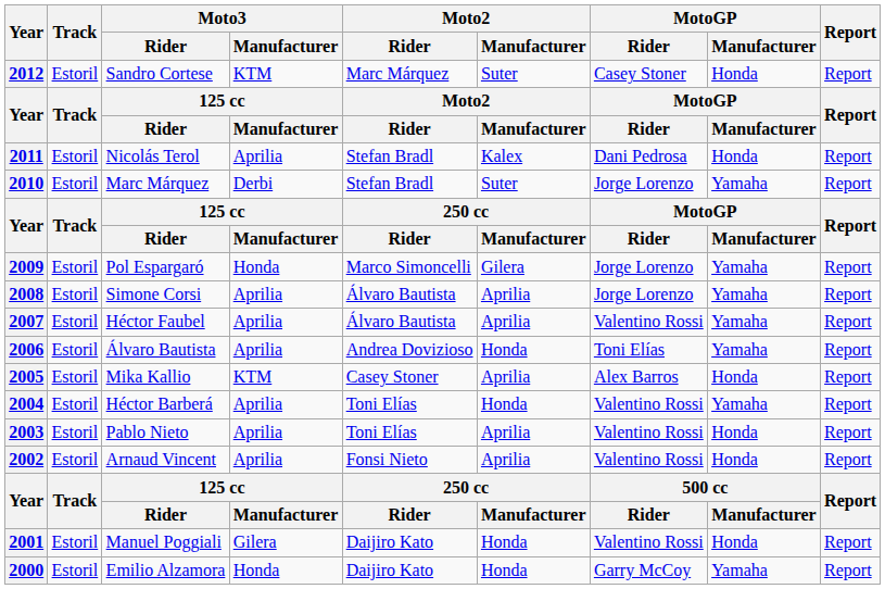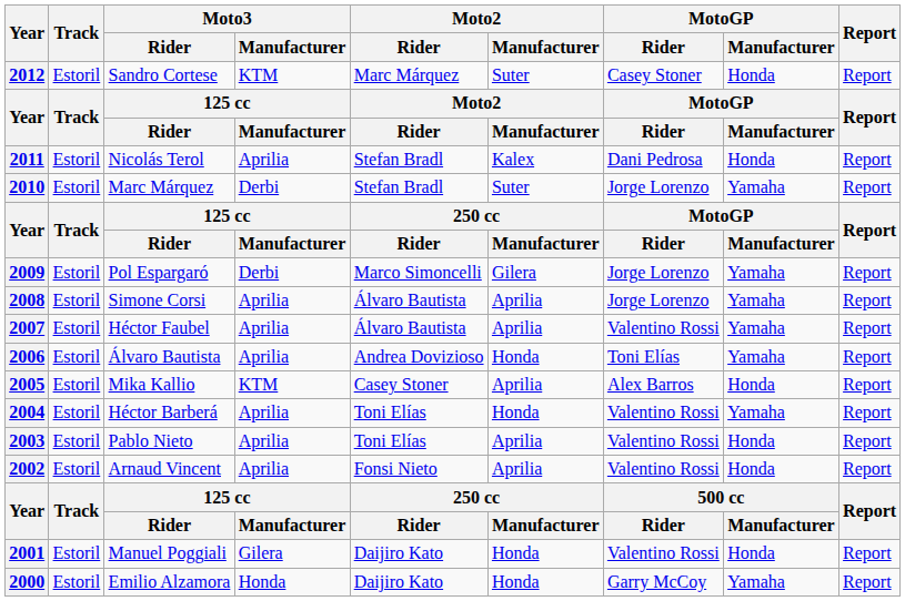 <table class="wikitable">
 <tr>
 <th rowspan="2">Year</th>
 <th rowspan="2">Track</th>
 <th colspan="2">Moto3</th>
 <th colspan="2">Moto2</th>
 <th colspan="2">MotoGP</th>
 <th rowspan="2">Report</th>
 </tr>
 <tr>
 <th>Rider</th>
 <th>Manufacturer</th>
 <th>Rider</th>
 <th>Manufacturer</th>
 <th>Rider</th>
 <th>Manufacturer</th>
 </tr>
 <tr>
 <th><a href='#'>2012</a></th>
 <td><a href='#'>Estoril</a></td>
 <td> <a href='#'>Sandro Cortese</a></td>
 <td><a href='#'>KTM</a></td>
 <td> <a href='#'>Marc Márquez</a></td>
 <td><a href='#'>Suter</a></td>
 <td> <a href='#'>Casey Stoner</a></td>
 <td><a href='#'>Honda</a></td>
 <td><a href='#'>Report</a></td>
 </tr>
 <tr>
 <th rowspan="2">Year</th>
 <th rowspan="2">Track</th>
 <th colspan="2">125 cc</th>
 <th colspan="2">Moto2</th>
 <th colspan="2">MotoGP</th>
 <th rowspan="2">Report</th>
 </tr>
 <tr>
 <th>Rider</th>
 <th>Manufacturer</th>
 <th>Rider</th>
 <th>Manufacturer</th>
 <th>Rider</th>
 <th>Manufacturer</th>
 </tr>
 <tr>
 <th><a href='#'>2011</a></th>
 <td><a href='#'>Estoril</a></td>
 <td> <a href='#'>Nicolás Terol</a></td>
 <td><a href='#'>Aprilia</a></td>
 <td> <a href='#'>Stefan Bradl</a></td>
 <td><a href='#'>Kalex</a></td>
 <td> <a href='#'>Dani Pedrosa</a></td>
 <td><a href='#'>Honda</a></td>
 <td><a href='#'>Report</a></td>
 </tr>
 <tr>
 <th><a href='#'>2010</a></th>
 <td><a href='#'>Estoril</a></td>
 <td> <a href='#'>Marc Márquez</a></td>
 <td><a href='#'>Derbi</a></td>
 <td> <a href='#'>Stefan Bradl</a></td>
 <td><a href='#'>Suter</a></td>
 <td> <a href='#'>Jorge Lorenzo</a></td>
 <td><a href='#'>Yamaha</a></td>
 <td><a href='#'>Report</a></td>
 </tr>
 <tr>
 <th rowspan="2">Year</th>
 <th rowspan="2">Track</th>
 <th colspan="2">125 cc</th>
 <th colspan="2">250 cc</th>
 <th colspan="2">MotoGP</th>
 <th rowspan="2">Report</th>
 </tr>
 <tr>
 <th>Rider</th>
 <th>Manufacturer</th>
 <th>Rider</th>
 <th>Manufacturer</th>
 <th>Rider</th>
 <th>Manufacturer</th>
 </tr>
 <tr>
 <th><a href='#'>2009</a></th>
 <td><a href='#'>Estoril</a></td>
 <td> <a href='#'>Pol Espargaró</a></td>
-<td><a href='#'>Honda</a></td>
+<td><a href='#'>Derbi</a></td>
 <td> <a href='#'>Marco Simoncelli</a></td>
 <td><a href='#'>Gilera</a></td>
 <td> <a href='#'>Jorge Lorenzo</a></td>
 <td><a href='#'>Yamaha</a></td>
 <td><a href='#'>Report</a></td>
 </tr>
 <tr>
 <th><a href='#'>2008</a></th>
 <td><a href='#'>Estoril</a></td>
 <td> <a href='#'>Simone Corsi</a></td>
 <td><a href='#'>Aprilia</a></td>
 <td> <a href='#'>Álvaro Bautista</a></td>
 <td><a href='#'>Aprilia</a></td>
 <td> <a href='#'>Jorge Lorenzo</a></td>
 <td><a href='#'>Yamaha</a></td>
 <td><a href='#'>Report</a></td>
 </tr>
 <tr>
 <th><a href='#'>2007</a></th>
 <td><a href='#'>Estoril</a></td>
 <td> <a href='#'>Héctor Faubel</a></td>
 <td><a href='#'>Aprilia</a></td>
 <td> <a href='#'>Álvaro Bautista</a></td>
 <td><a href='#'>Aprilia</a></td>
 <td> <a href='#'>Valentino Rossi</a></td>
 <td><a href='#'>Yamaha</a></td>
 <td><a href='#'>Report</a></td>
 </tr>
 <tr>
 <th><a href='#'>2006</a></th>
 <td><a href='#'>Estoril</a></td>
 <td> <a href='#'>Álvaro Bautista</a></td>
 <td><a href='#'>Aprilia</a></td>
 <td> <a href='#'>Andrea Dovizioso</a></td>
 <td><a href='#'>Honda</a></td>
 <td> <a href='#'>Toni Elías</a></td>
 <td><a href='#'>Yamaha</a></td>
 <td><a href='#'>Report</a></td>
 </tr>
 <tr>
 <th><a href='#'>2005</a></th>
 <td><a href='#'>Estoril</a></td>
 <td> <a href='#'>Mika Kallio</a></td>
 <td><a href='#'>KTM</a></td>
 <td> <a href='#'>Casey Stoner</a></td>
 <td><a href='#'>Aprilia</a></td>
 <td> <a href='#'>Alex Barros</a></td>
 <td><a href='#'>Honda</a></td>
 <td><a href='#'>Report</a></td>
 </tr>
 <tr>
 <th><a href='#'>2004</a></th>
 <td><a href='#'>Estoril</a></td>
 <td> <a href='#'>Héctor Barberá</a></td>
 <td><a href='#'>Aprilia</a></td>
 <td> <a href='#'>Toni Elías</a></td>
 <td><a href='#'>Honda</a></td>
 <td> <a href='#'>Valentino Rossi</a></td>
 <td><a href='#'>Yamaha</a></td>
 <td><a href='#'>Report</a></td>
 </tr>
 <tr>
 <th><a href='#'>2003</a></th>
 <td><a href='#'>Estoril</a></td>
 <td> <a href='#'>Pablo Nieto</a></td>
 <td><a href='#'>Aprilia</a></td>
 <td> <a href='#'>Toni Elías</a></td>
 <td><a href='#'>Aprilia</a></td>
 <td> <a href='#'>Valentino Rossi</a></td>
 <td><a href='#'>Honda</a></td>
 <td><a href='#'>Report</a></td>
 </tr>
 <tr>
 <th><a href='#'>2002</a></th>
 <td><a href='#'>Estoril</a></td>
 <td> <a href='#'>Arnaud Vincent</a></td>
 <td><a href='#'>Aprilia</a></td>
 <td> <a href='#'>Fonsi Nieto</a></td>
 <td><a href='#'>Aprilia</a></td>
 <td> <a href='#'>Valentino Rossi</a></td>
 <td><a href='#'>Honda</a></td>
 <td><a href='#'>Report</a></td>
 </tr>
 <tr>
 <th rowspan="2">Year</th>
 <th rowspan="2">Track</th>
 <th colspan="2">125 cc</th>
 <th colspan="2">250 cc</th>
 <th colspan="2">500 cc</th>
 <th rowspan="2">Report</th>
 </tr>
 <tr>
 <th>Rider</th>
 <th>Manufacturer</th>
 <th>Rider</th>
 <th>Manufacturer</th>
 <th>Rider</th>
 <th>Manufacturer</th>
 </tr>
 <tr>
 <th><a href='#'>2001</a></th>
 <td><a href='#'>Estoril</a></td>
 <td> <a href='#'>Manuel Poggiali</a></td>
 <td><a href='#'>Gilera</a></td>
 <td> <a href='#'>Daijiro Kato</a></td>
 <td><a href='#'>Honda</a></td>
 <td> <a href='#'>Valentino Rossi</a></td>
 <td><a href='#'>Honda</a></td>
 <td><a href='#'>Report</a></td>
 </tr>
 <tr>
 <th><a href='#'>2000</a></th>
 <td><a href='#'>Estoril</a></td>
 <td> <a href='#'>Emilio Alzamora</a></td>
 <td><a href='#'>Honda</a></td>
 <td> <a href='#'>Daijiro Kato</a></td>
 <td><a href='#'>Honda</a></td>
 <td> <a href='#'>Garry McCoy</a></td>
 <td><a href='#'>Yamaha</a></td>
 <td><a href='#'>Report</a></td>
 </tr>
 <tr>
 </tr>
 </table>
